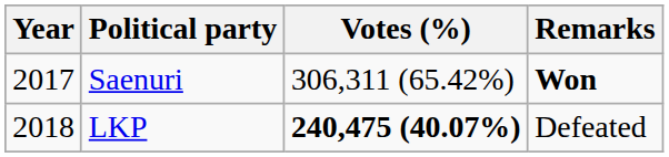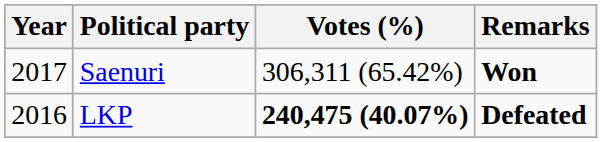 <table class="wikitable">
 <tr>
 <th>Year</th>
 <th>Political party</th>
 <th>Votes (%)</th>
 <th>Remarks</th>
 </tr>
 <tr>
 <td>2017</td>
 <td><a href='#'>Saenuri</a></td>
 <td>306,311 (65.42%)</td>
 <td><strong>Won</strong></td>
 </tr>
 <tr>
-<td>2018</td>
+<td>2016</td>
 <td><a href='#'>LKP</a></td>
 <td><strong>240,475 (40.07%)</strong></td>
-<td>Defeated</td>
+<td><strong>Defeated</strong></td>
 </tr>
 </table>
